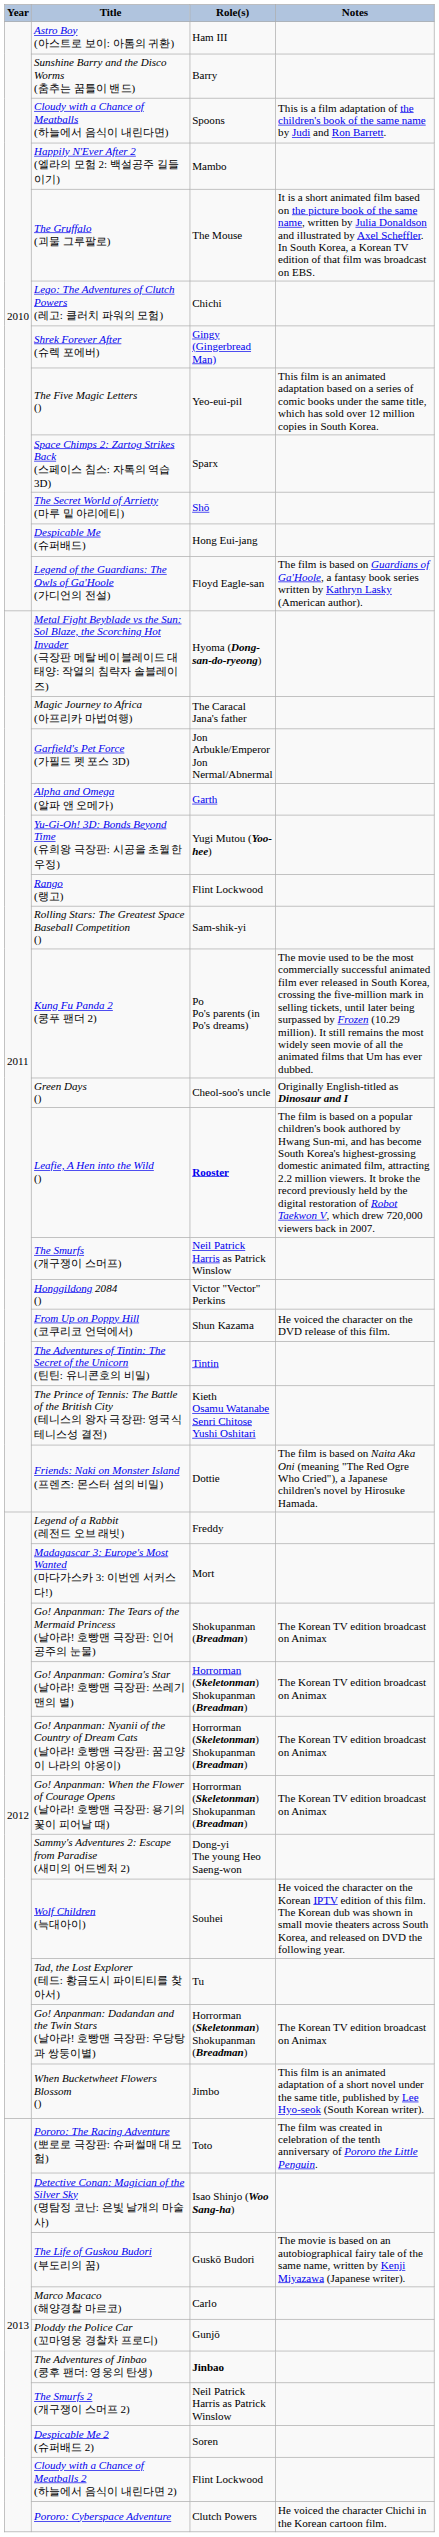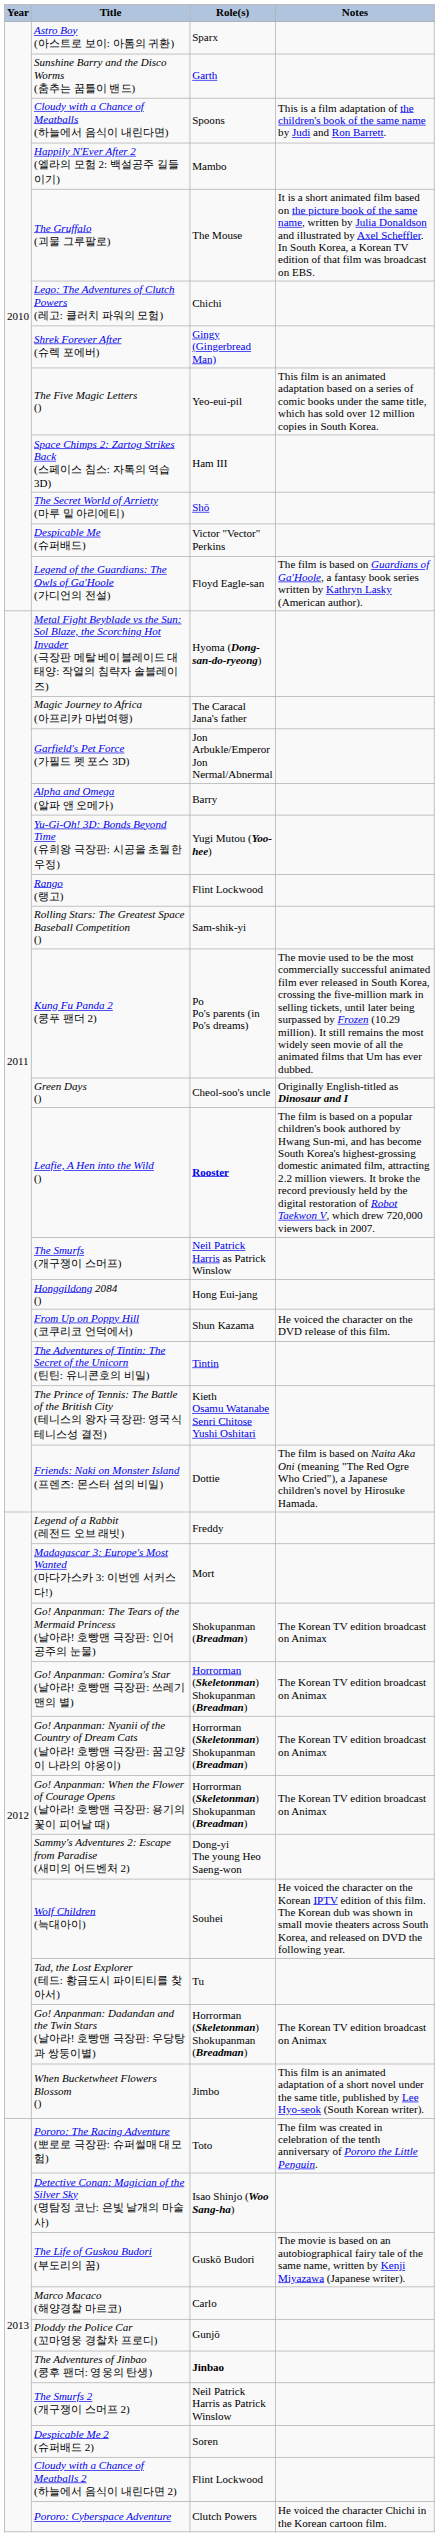 <table class="wikitable"  style="width:100%">
 <tr>
 <th style="background:#b0c4de; width:5%;">Year</th>
 <th style="background:#b0c4de; width:37.5%;">Title</th>
 <th style="background:#b0c4de; width:20%;">Role(s)</th>
 <th style="background:#b0c4de; width:37.5%;">Notes</th>
 </tr>
 <tr>
 <td rowspan="12">2010</td>
 <td><em><a href='#'>Astro Boy</a></em><br>(아스트로 보이: 아톰의 귀환)</td>
-<td>Ham III</td>
+<td>Sparx</td>
 <td></td>
 </tr>
 <tr>
 <td><em>Sunshine Barry and the Disco Worms</em><br>(춤추는 꿈틀이 밴드)</td>
-<td>Barry</td>
+<td><a href='#'>Garth</a></td>
 <td></td>
 </tr>
 <tr>
 <td><em><a href='#'>Cloudy with a Chance of Meatballs</a></em><br>(하늘에서 음식이 내린다면)</td>
 <td>Spoons</td>
 <td>This is a film adaptation of <a href='#'>the children's book of the same name</a> by <a href='#'>Judi</a> and <a href='#'>Ron Barrett</a>.</td>
 </tr>
 <tr>
 <td><em><a href='#'>Happily N'Ever After 2</a></em><br>(엘라의 모험 2: 백설공주 길들이기)</td>
 <td>Mambo</td>
 <td></td>
 </tr>
 <tr>
 <td><em><a href='#'>The Gruffalo</a></em><br>(괴물 그루팔로)</td>
 <td>The Mouse</td>
 <td>It is a short animated film based on <a href='#'>the picture book of the same name</a>, written by <a href='#'>Julia Donaldson</a> and illustrated by <a href='#'>Axel Scheffler</a>. In South Korea, a Korean TV edition of that film was broadcast on EBS.</td>
 </tr>
 <tr>
 <td><em><a href='#'>Lego: The Adventures of Clutch Powers</a></em><br>(레고: 클러치 파워의 모험)</td>
 <td>Chichi</td>
 <td></td>
 </tr>
 <tr>
 <td><em><a href='#'>Shrek Forever After</a></em><br>(슈렉 포에버)</td>
 <td><a href='#'>Gingy (Gingerbread Man)</a></td>
 <td></td>
 </tr>
 <tr>
 <td><em>The Five Magic Letters</em><br>()</td>
 <td>Yeo-eui-pil</td>
 <td>This film is an animated adaptation based on a series of comic books under the same title, which has sold over 12 million copies in South Korea.</td>
 </tr>
 <tr>
 <td><em><a href='#'>Space Chimps 2: Zartog Strikes Back</a></em><br>(스페이스 침스: 자톡의 역습 3D)</td>
-<td>Sparx</td>
+<td>Ham III</td>
 <td></td>
 </tr>
 <tr>
 <td><em><a href='#'>The Secret World of Arrietty</a></em><br>(마루 밑 아리에티)</td>
 <td><a href='#'>Shō</a></td>
 <td></td>
 </tr>
 <tr>
 <td><em><a href='#'>Despicable Me</a></em><br>(슈퍼배드)</td>
-<td>Hong Eui-jang</td>
+<td>Victor "Vector" Perkins</td>
 <td></td>
 </tr>
 <tr>
 <td><em><a href='#'>Legend of the Guardians: The Owls of Ga'Hoole</a></em><br>(가디언의 전설)</td>
 <td>Floyd Eagle-san</td>
 <td>The film is based on <em><a href='#'>Guardians of Ga'Hoole</a></em>, a fantasy book series written by <a href='#'>Kathryn Lasky</a> (American author).</td>
 </tr>
 <tr>
 <td rowspan="16">2011</td>
 <td><em><a href='#'>Metal Fight Beyblade vs the Sun: Sol Blaze, the Scorching Hot Invader</a></em><br>(극장판 메탈 베이블레이드 대 태양: 작열의 침략자 솔블레이즈)</td>
 <td>Hyoma (<strong><em>Dong-san-do-ryeong</em></strong>)</td>
 <td></td>
 </tr>
 <tr>
 <td><em>Magic Journey to Africa</em><br>(아프리카 마법여행)</td>
 <td>The Caracal<br>Jana's father</td>
 <td></td>
 </tr>
 <tr>
 <td><em><a href='#'>Garfield's Pet Force</a></em><br>(가필드 펫 포스 3D)</td>
 <td>Jon Arbukle/Emperor Jon<br>Nermal/Abnermal</td>
 <td></td>
 </tr>
 <tr>
 <td><em><a href='#'>Alpha and Omega</a></em><br>(알파 앤 오메가)</td>
-<td><a href='#'>Garth</a></td>
+<td>Barry</td>
 <td></td>
 </tr>
 <tr>
 <td><em><a href='#'>Yu-Gi-Oh! 3D: Bonds Beyond Time</a></em><br>(유희왕 극장판: 시공을 초월한 우정)</td>
 <td>Yugi Mutou (<strong><em>Yoo-hee</em></strong>)</td>
 <td></td>
 </tr>
 <tr>
 <td><em><a href='#'>Rango</a></em><br>(랭고)</td>
 <td>Flint Lockwood</td>
 <td></td>
 </tr>
 <tr>
 <td><em>Rolling Stars: The Greatest Space Baseball Competition</em><br>()</td>
 <td>Sam-shik-yi</td>
 <td></td>
 </tr>
 <tr>
 <td><em><a href='#'>Kung Fu Panda 2</a></em><br>(쿵푸 팬더 2)</td>
 <td>Po<br>Po's parents (in Po's dreams)</td>
 <td>The movie used to be the most commercially successful animated film ever released in South Korea, crossing the five-million mark in selling tickets, until later being surpassed by <em><a href='#'>Frozen</a></em> (10.29 million). It still remains the most widely seen movie of all the animated films that Um has ever dubbed.</td>
 </tr>
 <tr>
 <td><em>Green Days</em><br>()</td>
 <td>Cheol-soo's uncle</td>
 <td>Originally English-titled as <strong><em>Dinosaur and I</em></strong></td>
 </tr>
 <tr>
 <td><em><a href='#'>Leafie, A Hen into the Wild</a></em><br>()</td>
 <td><strong><a href='#'>Rooster</a></strong></td>
 <td>The film is based on a popular children's book authored by Hwang Sun-mi, and has become South Korea's highest-grossing domestic animated film, attracting 2.2 million viewers. It broke the record previously held by the digital restoration of <em><a href='#'>Robot Taekwon V</a></em>, which drew 720,000 viewers back in 2007.</td>
 </tr>
 <tr>
 <td><em><a href='#'>The Smurfs</a></em><br>(개구쟁이 스머프)</td>
 <td><a href='#'>Neil Patrick Harris</a> as Patrick Winslow</td>
 <td></td>
 </tr>
 <tr>
 <td><em><a href='#'>Honggildong</a> 2084</em><br>()</td>
-<td>Victor "Vector" Perkins</td>
+<td>Hong Eui-jang</td>
 <td></td>
 </tr>
 <tr>
 <td><em><a href='#'>From Up on Poppy Hill</a></em><br>(코쿠리코 언덕에서)</td>
 <td>Shun Kazama</td>
 <td>He voiced the character on the DVD release of this film.</td>
 </tr>
 <tr>
 <td><em><a href='#'>The Adventures of Tintin: The Secret of the Unicorn</a></em><br>(틴틴: 유니콘호의 비밀)</td>
 <td><a href='#'>Tintin</a></td>
 <td></td>
 </tr>
 <tr>
 <td><em>The Prince of Tennis: The Battle of the British City</em><br>(테니스의 왕자 극장판: 영국식 테니스성 결전)</td>
 <td>Kieth<br><a href='#'>Osamu Watanabe</a><br><a href='#'>Senri Chitose</a><br><a href='#'>Yushi Oshitari</a></td>
 <td></td>
 </tr>
 <tr>
 <td><em><a href='#'>Friends: Naki on Monster Island</a></em><br>(프렌즈: 몬스터 섬의 비밀)</td>
 <td>Dottie</td>
 <td>The film is based on <em>Naita Aka Oni</em> (meaning "The Red Ogre Who Cried"), a Japanese children's novel by Hirosuke Hamada.</td>
 </tr>
 <tr>
 <td rowspan="11">2012</td>
 <td><em>Legend of a Rabbit</em><br>(레전드 오브 래빗)</td>
 <td>Freddy</td>
 <td></td>
 </tr>
 <tr>
 <td><em><a href='#'>Madagascar 3: Europe's Most Wanted</a></em><br>(마다가스카 3: 이번엔 서커스다!)</td>
 <td>Mort</td>
 <td></td>
 </tr>
 <tr>
 <td><em>Go! Anpanman: The Tears of the Mermaid Princess</em><br>(날아라! 호빵맨 극장판: 인어 공주의 눈물)</td>
 <td>Shokupanman (<strong><em>Breadman</em></strong>)</td>
 <td>The Korean TV edition broadcast on Animax</td>
 </tr>
 <tr>
 <td><em>Go! Anpanman: Gomira's Star</em><br>(날아라! 호빵맨 극장판: 쓰레기맨의 별)</td>
 <td><a href='#'>Horrorman</a> (<strong><em>Skeletonman</em></strong>)<br>Shokupanman (<strong><em>Breadman</em></strong>)</td>
 <td>The Korean TV edition broadcast on Animax</td>
 </tr>
 <tr>
 <td><em>Go! Anpanman: Nyanii of the Country of Dream Cats</em><br>(날아라! 호빵맨 극장판: 꿈고양이 나라의 야옹이)</td>
 <td>Horrorman (<strong><em>Skeletonman</em></strong>)<br>Shokupanman (<strong><em>Breadman</em></strong>)</td>
 <td>The Korean TV edition broadcast on Animax</td>
 </tr>
 <tr>
 <td><em>Go! Anpanman: When the Flower of Courage Opens</em><br>(날아라! 호빵맨 극장판: 용기의 꽃이 피어날 때)</td>
 <td>Horrorman (<strong><em>Skeletonman</em></strong>)<br>Shokupanman (<strong><em>Breadman</em></strong>)</td>
 <td>The Korean TV edition broadcast on Animax</td>
 </tr>
 <tr>
 <td><em>Sammy's Adventures 2: Escape from Paradise</em><br>(새미의 어드벤처 2)</td>
 <td>Dong-yi<br>The young Heo Saeng-won</td>
 <td></td>
 </tr>
 <tr>
 <td><em><a href='#'>Wolf Children</a></em><br>(늑대아이)</td>
 <td>Souhei</td>
 <td>He voiced the character on the Korean <a href='#'>IPTV</a> edition of this film. The Korean dub was shown in small movie theaters across South Korea, and released on DVD the following year.</td>
 </tr>
 <tr>
 <td><em>Tad, the Lost Explorer</em><br>(테드: 황금도시 파이티티를 찾아서)</td>
 <td>Tu</td>
 <td></td>
 </tr>
 <tr>
 <td><em>Go! Anpanman: Dadandan and the Twin Stars</em><br>(날아라! 호빵맨 극장판: 우당탕과 쌍둥이별)</td>
 <td>Horrorman (<strong><em>Skeletonman</em></strong>)<br>Shokupanman (<strong><em>Breadman</em></strong>)</td>
 <td>The Korean TV edition broadcast on Animax</td>
 </tr>
 <tr>
 <td><em>When Bucketwheet Flowers Blossom</em><br>()</td>
 <td>Jimbo</td>
 <td>This film is an animated adaptation of a short novel under the same title, published by <a href='#'>Lee Hyo-seok</a> (South Korean writer).</td>
 </tr>
 <tr>
 <td rowspan="10">2013</td>
 <td><em><a href='#'>Pororo: The Racing Adventure</a></em><br>(뽀로로 극장판: 슈퍼썰매 대모험)</td>
 <td>Toto</td>
 <td>The film was created in celebration of the tenth anniversary of <em><a href='#'>Pororo the Little Penguin</a></em>.</td>
 </tr>
 <tr>
 <td><em><a href='#'>Detective Conan: Magician of the Silver Sky</a></em><br>(명탐정 코난: 은빛 날개의 마술사)</td>
 <td>Isao Shinjo (<strong><em>Woo Sang-ha</em></strong>)</td>
 <td></td>
 </tr>
 <tr>
 <td><em><a href='#'>The Life of Guskou Budori</a></em><br>(부도리의 꿈)</td>
 <td>Guskō Budori</td>
 <td>The movie is based on an autobiographical fairy tale of the same name, written by <a href='#'>Kenji Miyazawa</a> (Japanese writer).</td>
 </tr>
 <tr>
 <td><em>Marco Macaco</em><br>(해양경찰 마르코)</td>
 <td>Carlo</td>
 <td></td>
 </tr>
 <tr>
 <td><em>Ploddy the Police Car</em><br>(꼬마영웅 경찰차 프로디)</td>
 <td>Gunjō</td>
 <td></td>
 </tr>
 <tr>
 <td><em>The Adventures of Jinbao</em><br>(쿵후 팬더: 영웅의 탄생)</td>
 <td><strong>Jinbao</strong></td>
 <td></td>
 </tr>
 <tr>
 <td><em><a href='#'>The Smurfs 2</a></em><br>(개구쟁이 스머프 2)</td>
 <td>Neil Patrick Harris as Patrick Winslow</td>
 <td></td>
 </tr>
 <tr>
 <td><em><a href='#'>Despicable Me 2</a></em><br>(슈퍼배드 2)</td>
 <td>Soren</td>
 <td></td>
 </tr>
 <tr>
 <td><em><a href='#'>Cloudy with a Chance of Meatballs 2</a></em><br>(하늘에서 음식이 내린다면 2)</td>
 <td>Flint Lockwood</td>
 <td></td>
 </tr>
 <tr>
 <td><em><a href='#'>Pororo: Cyberspace Adventure</a></em><br></td>
 <td>Clutch Powers</td>
 <td>He voiced the character Chichi in the Korean cartoon film.</td>
 </tr>
 </table>
